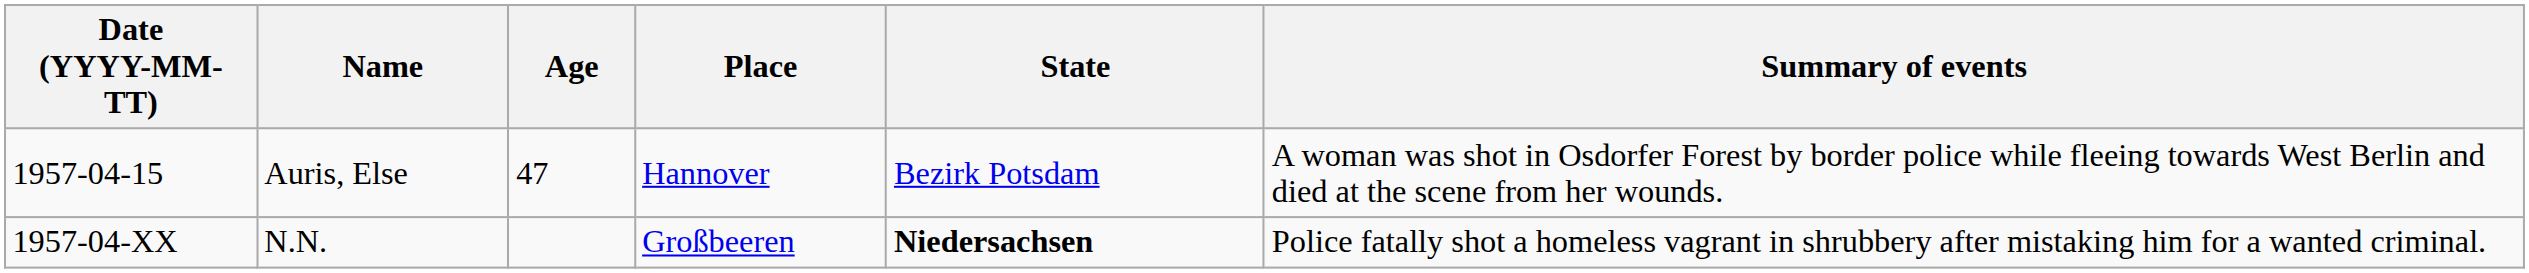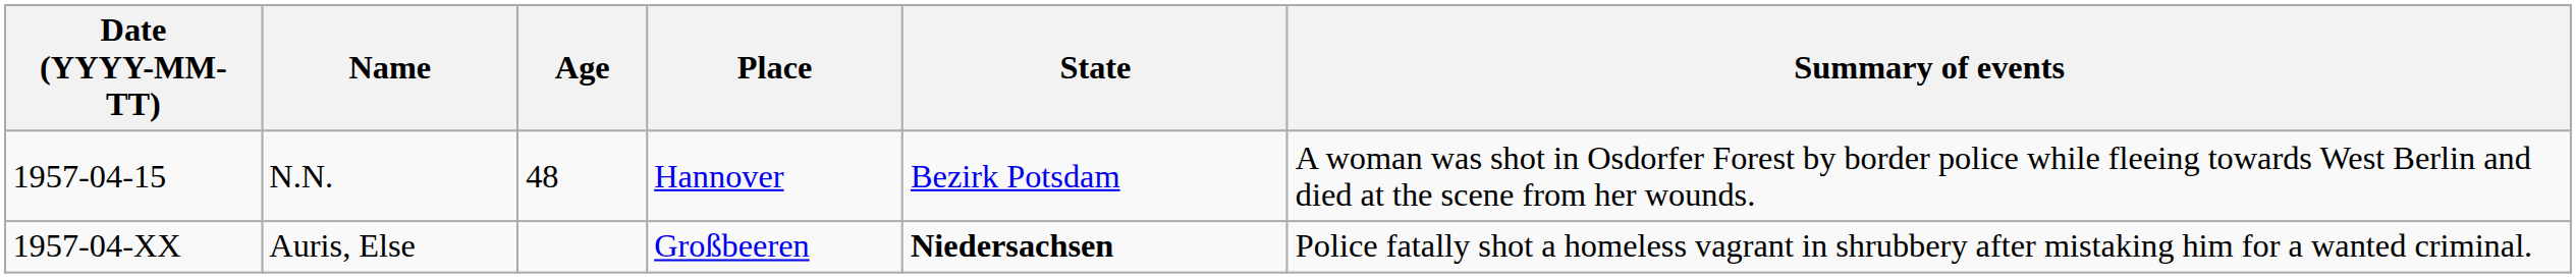 <table class="wikitable sortable static-row-numbers static-row-header-text">
 <tr>
 <th style="width:10%;">Date<br>(YYYY-MM-TT)</th>
 <th style="width:10%;">Name</th>
 <th style="width:5%;">Age</th>
 <th style="width:10%;">Place</th>
 <th style="width:15%;">State</th>
 <th style="width:50%;">Summary of events</th>
 </tr>
 <tr>
 <td>1957-04-15</td>
-<td>Auris, Else</td>
-<td>47</td>
+<td>N.N.</td>
+<td>48</td>
 <td><a href='#'>Hannover</a></td>
 <td><a href='#'>Bezirk Potsdam</a></td>
 <td>A woman was shot in Osdorfer Forest by border police while fleeing towards West Berlin and died at the scene from her wounds.</td>
 </tr>
 <tr>
 <td>1957-04-XX</td>
-<td>N.N.</td>
+<td>Auris, Else</td>
 <td></td>
 <td><a href='#'>Großbeeren</a></td>
 <td><strong>Niedersachsen</strong></td>
 <td>Police fatally shot a homeless vagrant in shrubbery after mistaking him for a wanted criminal.</td>
 </tr>
 </table>
